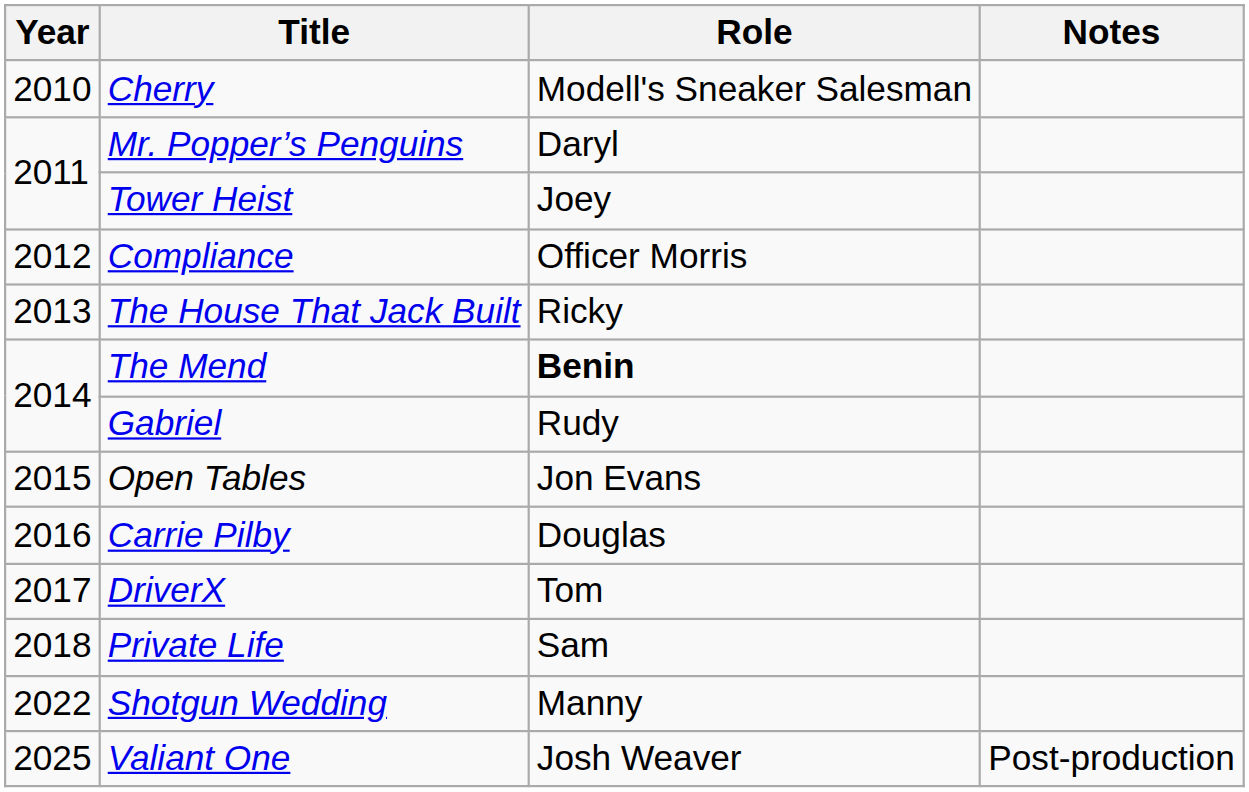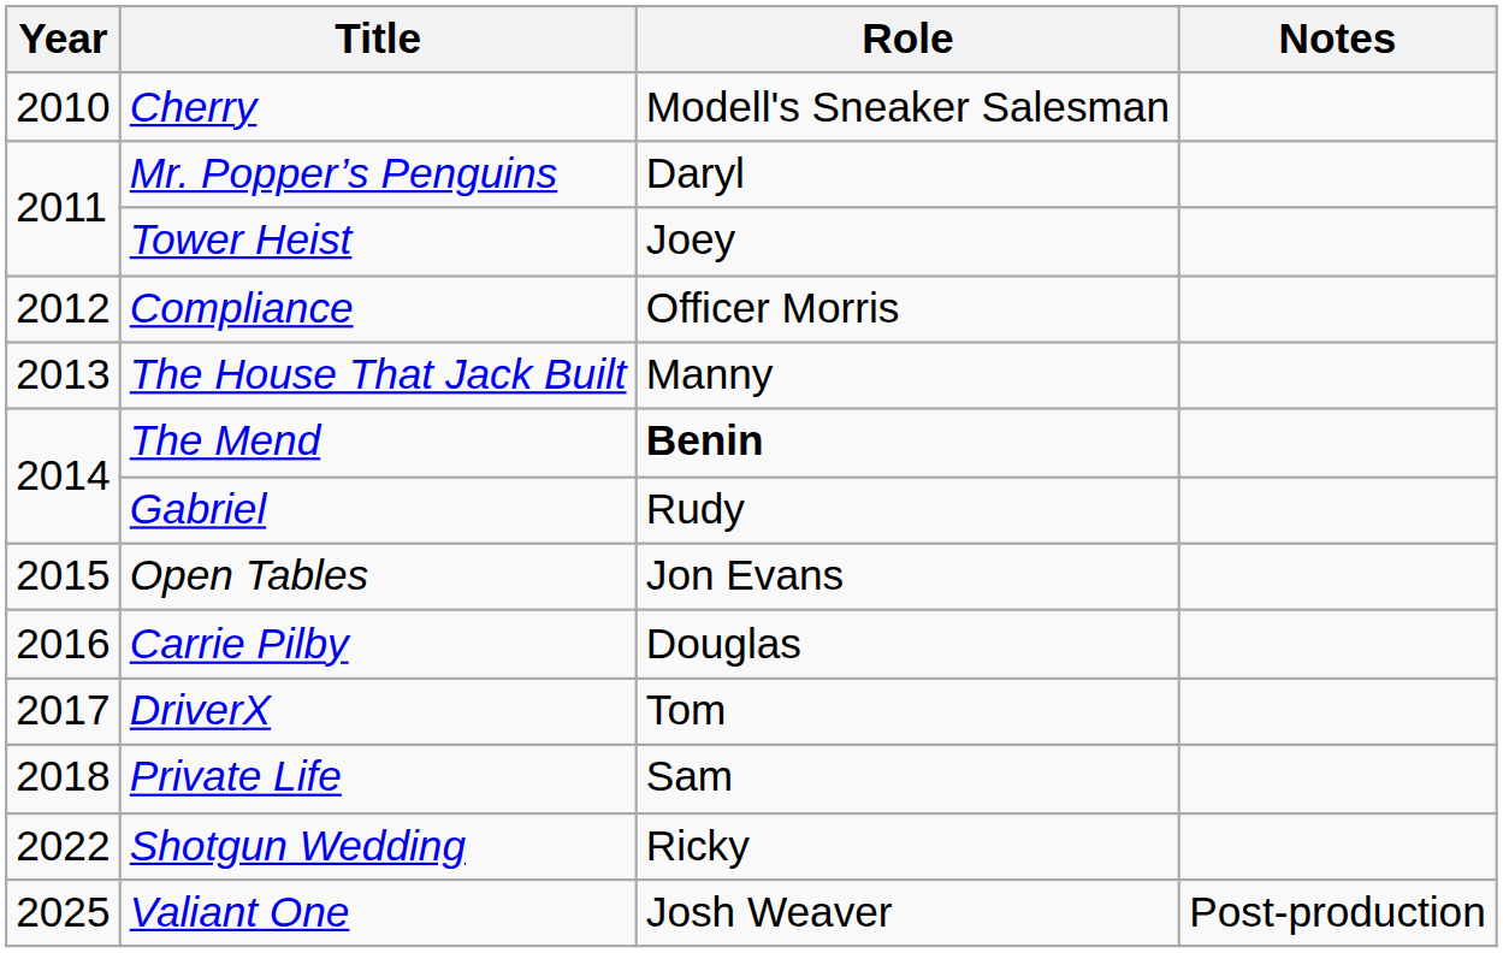 <table class="wikitable sortable">
 <tr>
 <th>Year</th>
 <th>Title</th>
 <th>Role</th>
 <th>Notes</th>
 </tr>
 <tr>
 <td>2010</td>
 <td><em><a href='#'>Cherry</a></em></td>
 <td>Modell's Sneaker Salesman</td>
 <td></td>
 </tr>
 <tr>
 <td rowspan=2>2011</td>
 <td><em><a href='#'>Mr. Popper’s Penguins</a></em></td>
 <td>Daryl</td>
 <td></td>
 </tr>
 <tr>
 <td><em><a href='#'>Tower Heist</a></em></td>
 <td>Joey</td>
 <td></td>
 </tr>
 <tr>
 <td>2012</td>
 <td><em><a href='#'>Compliance</a></em></td>
 <td>Officer Morris</td>
 <td></td>
 </tr>
 <tr>
 <td>2013</td>
 <td><em><a href='#'>The House That Jack Built</a></em></td>
-<td>Ricky</td>
+<td>Manny</td>
 <td></td>
 </tr>
 <tr>
 <td rowspan="2">2014</td>
 <td><em><a href='#'>The Mend</a></em></td>
 <td><strong>Benin</strong></td>
 <td></td>
 </tr>
 <tr>
 <td><em><a href='#'>Gabriel</a></em></td>
 <td>Rudy</td>
 <td></td>
 </tr>
 <tr>
 <td>2015</td>
 <td><em>Open Tables</em></td>
 <td>Jon Evans</td>
 <td></td>
 </tr>
 <tr>
 <td>2016</td>
 <td><em><a href='#'>Carrie Pilby</a></em></td>
 <td>Douglas</td>
 <td></td>
 </tr>
 <tr>
 <td>2017</td>
 <td><em><a href='#'>DriverX</a></em></td>
 <td>Tom</td>
 <td></td>
 </tr>
 <tr>
 <td>2018</td>
 <td><em><a href='#'>Private Life</a></em></td>
 <td>Sam</td>
 <td></td>
 </tr>
 <tr>
 <td>2022</td>
 <td><em><a href='#'>Shotgun Wedding</a></em></td>
-<td>Manny</td>
+<td>Ricky</td>
 <td></td>
 </tr>
 <tr>
 <td>2025</td>
 <td><em><a href='#'>Valiant One</a></em></td>
 <td>Josh Weaver</td>
 <td>Post-production</td>
 </tr>
 </table>
